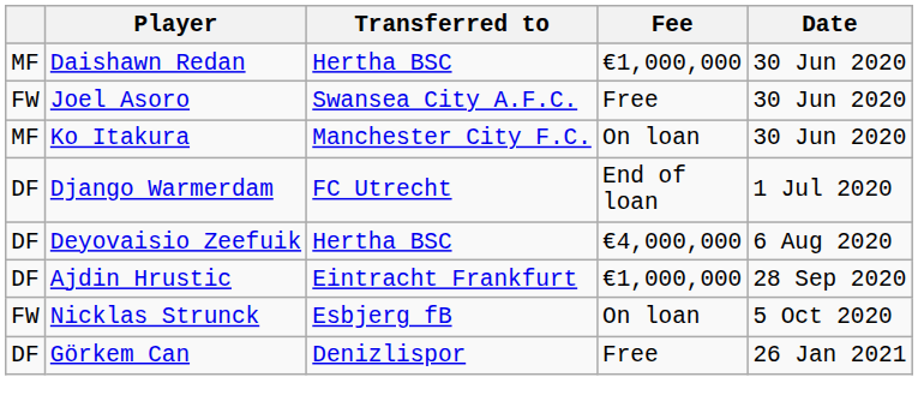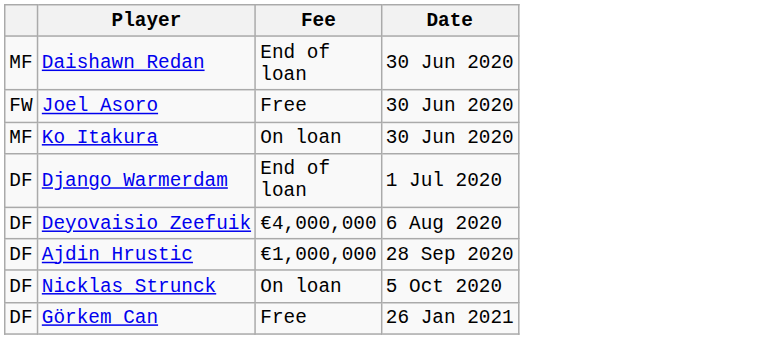 <table class="wikitable plainrowheaders sortable">
 <tr>
 <th></th>
 <th scope="col">Player</th>
-<th>Transferred to</th>
 <th style="width: 65px;">Fee</th>
 <th scope="col">Date</th>
 </tr>
 <tr>
 <td align="center">MF</td>
 <td> <a href='#'>Daishawn Redan</a></td>
-<td> <a href='#'>Hertha BSC</a></td>
-<td>€1,000,000</td>
+<td>End of loan</td>
 <td>30 Jun 2020</td>
 </tr>
 <tr>
 <td align="center">FW</td>
 <td> <a href='#'>Joel Asoro</a></td>
-<td> <a href='#'>Swansea City A.F.C.</a></td>
 <td>Free</td>
 <td>30 Jun 2020</td>
 </tr>
 <tr>
 <td align="center">MF</td>
 <td> <a href='#'>Ko Itakura</a></td>
-<td> <a href='#'>Manchester City F.C.</a></td>
 <td>On loan</td>
 <td>30 Jun 2020</td>
 </tr>
 <tr>
 <td align="center">DF</td>
 <td> <a href='#'>Django Warmerdam</a></td>
-<td> <a href='#'>FC Utrecht</a></td>
 <td>End of loan</td>
 <td>1 Jul 2020</td>
 </tr>
 <tr>
 <td align="center">DF</td>
 <td> <a href='#'>Deyovaisio Zeefuik</a></td>
-<td> <a href='#'>Hertha BSC</a></td>
 <td>€4,000,000</td>
 <td>6 Aug 2020</td>
 </tr>
 <tr>
 <td align="center">DF</td>
 <td> <a href='#'>Ajdin Hrustic</a></td>
-<td> <a href='#'>Eintracht Frankfurt</a></td>
 <td>€1,000,000</td>
 <td>28 Sep 2020</td>
 </tr>
 <tr>
-<td align="center">FW</td>
+<td align="center">DF</td>
 <td> <a href='#'>Nicklas Strunck</a></td>
-<td> <a href='#'>Esbjerg fB</a></td>
 <td>On loan</td>
 <td>5 Oct 2020</td>
 </tr>
 <tr>
 <td align="center">DF</td>
 <td> <a href='#'>Görkem Can</a></td>
-<td> <a href='#'>Denizlispor</a></td>
 <td>Free</td>
 <td>26 Jan 2021</td>
 </tr>
 </table>
